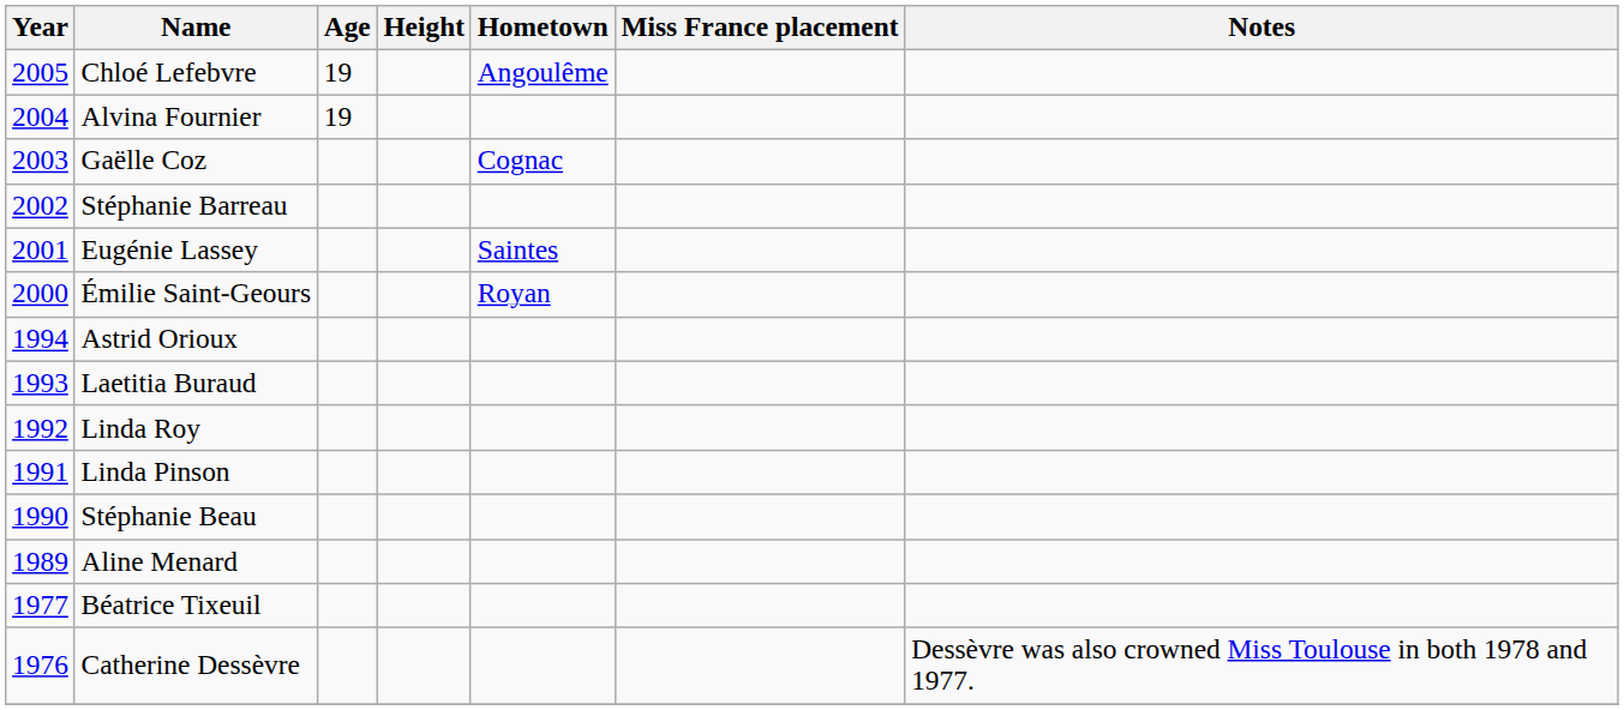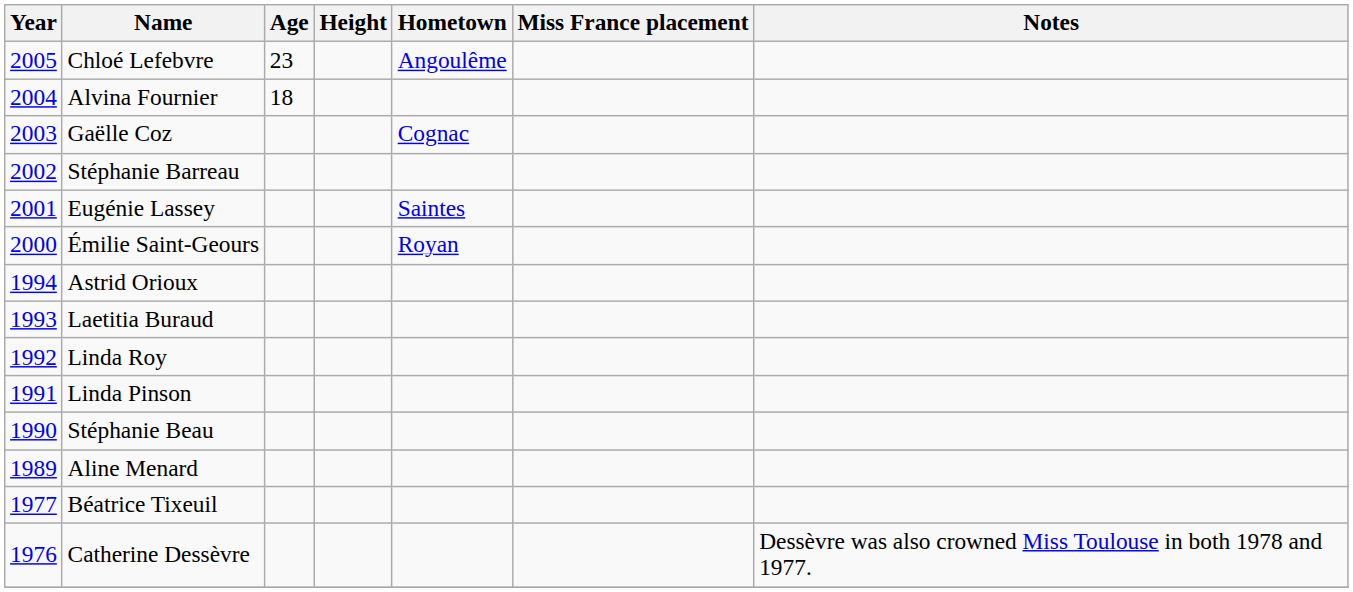 <table class="wikitable sortable">
 <tr>
 <th>Year</th>
 <th>Name</th>
 <th>Age</th>
 <th>Height</th>
 <th>Hometown</th>
 <th>Miss France placement</th>
 <th width=400>Notes</th>
 </tr>
 <tr>
 <td><a href='#'>2005</a></td>
 <td>Chloé Lefebvre</td>
-<td>19</td>
+<td>23</td>
 <td></td>
 <td><a href='#'>Angoulême</a></td>
 <td></td>
 <td></td>
 </tr>
 <tr>
 <td><a href='#'>2004</a></td>
 <td>Alvina Fournier</td>
-<td>19</td>
+<td>18</td>
 <td></td>
 <td></td>
 <td></td>
 <td></td>
 </tr>
 <tr>
 <td><a href='#'>2003</a></td>
 <td>Gaëlle Coz</td>
 <td></td>
 <td></td>
 <td><a href='#'>Cognac</a></td>
 <td></td>
 <td></td>
 </tr>
 <tr>
 <td><a href='#'>2002</a></td>
 <td>Stéphanie Barreau</td>
 <td></td>
 <td></td>
 <td></td>
 <td></td>
 <td></td>
 </tr>
 <tr>
 <td><a href='#'>2001</a></td>
 <td>Eugénie Lassey</td>
 <td></td>
 <td></td>
 <td><a href='#'>Saintes</a></td>
 <td></td>
 <td></td>
 </tr>
 <tr>
 <td><a href='#'>2000</a></td>
 <td>Émilie Saint-Geours</td>
 <td></td>
 <td></td>
 <td><a href='#'>Royan</a></td>
 <td></td>
 <td></td>
 </tr>
 <tr>
 <td><a href='#'>1994</a></td>
 <td>Astrid Orioux</td>
 <td></td>
 <td></td>
 <td></td>
 <td></td>
 <td></td>
 </tr>
 <tr>
 <td><a href='#'>1993</a></td>
 <td>Laetitia Buraud</td>
 <td></td>
 <td></td>
 <td></td>
 <td></td>
 <td></td>
 </tr>
 <tr>
 <td><a href='#'>1992</a></td>
 <td>Linda Roy</td>
 <td></td>
 <td></td>
 <td></td>
 <td></td>
 <td></td>
 </tr>
 <tr>
 <td><a href='#'>1991</a></td>
 <td>Linda Pinson</td>
 <td></td>
 <td></td>
 <td></td>
 <td></td>
 <td></td>
 </tr>
 <tr>
 <td><a href='#'>1990</a></td>
 <td>Stéphanie Beau</td>
 <td></td>
 <td></td>
 <td></td>
 <td></td>
 <td></td>
 </tr>
 <tr>
 <td><a href='#'>1989</a></td>
 <td>Aline Menard</td>
 <td></td>
 <td></td>
 <td></td>
 <td></td>
 <td></td>
 </tr>
 <tr>
 <td><a href='#'>1977</a></td>
 <td>Béatrice Tixeuil</td>
 <td></td>
 <td></td>
 <td></td>
 <td></td>
 <td></td>
 </tr>
 <tr>
 <td><a href='#'>1976</a></td>
 <td>Catherine Dessèvre</td>
 <td></td>
 <td></td>
 <td></td>
 <td></td>
 <td>Dessèvre was also crowned <a href='#'>Miss Toulouse</a> in both 1978 and 1977.</td>
 </tr>
 <tr>
 </tr>
 </table>
